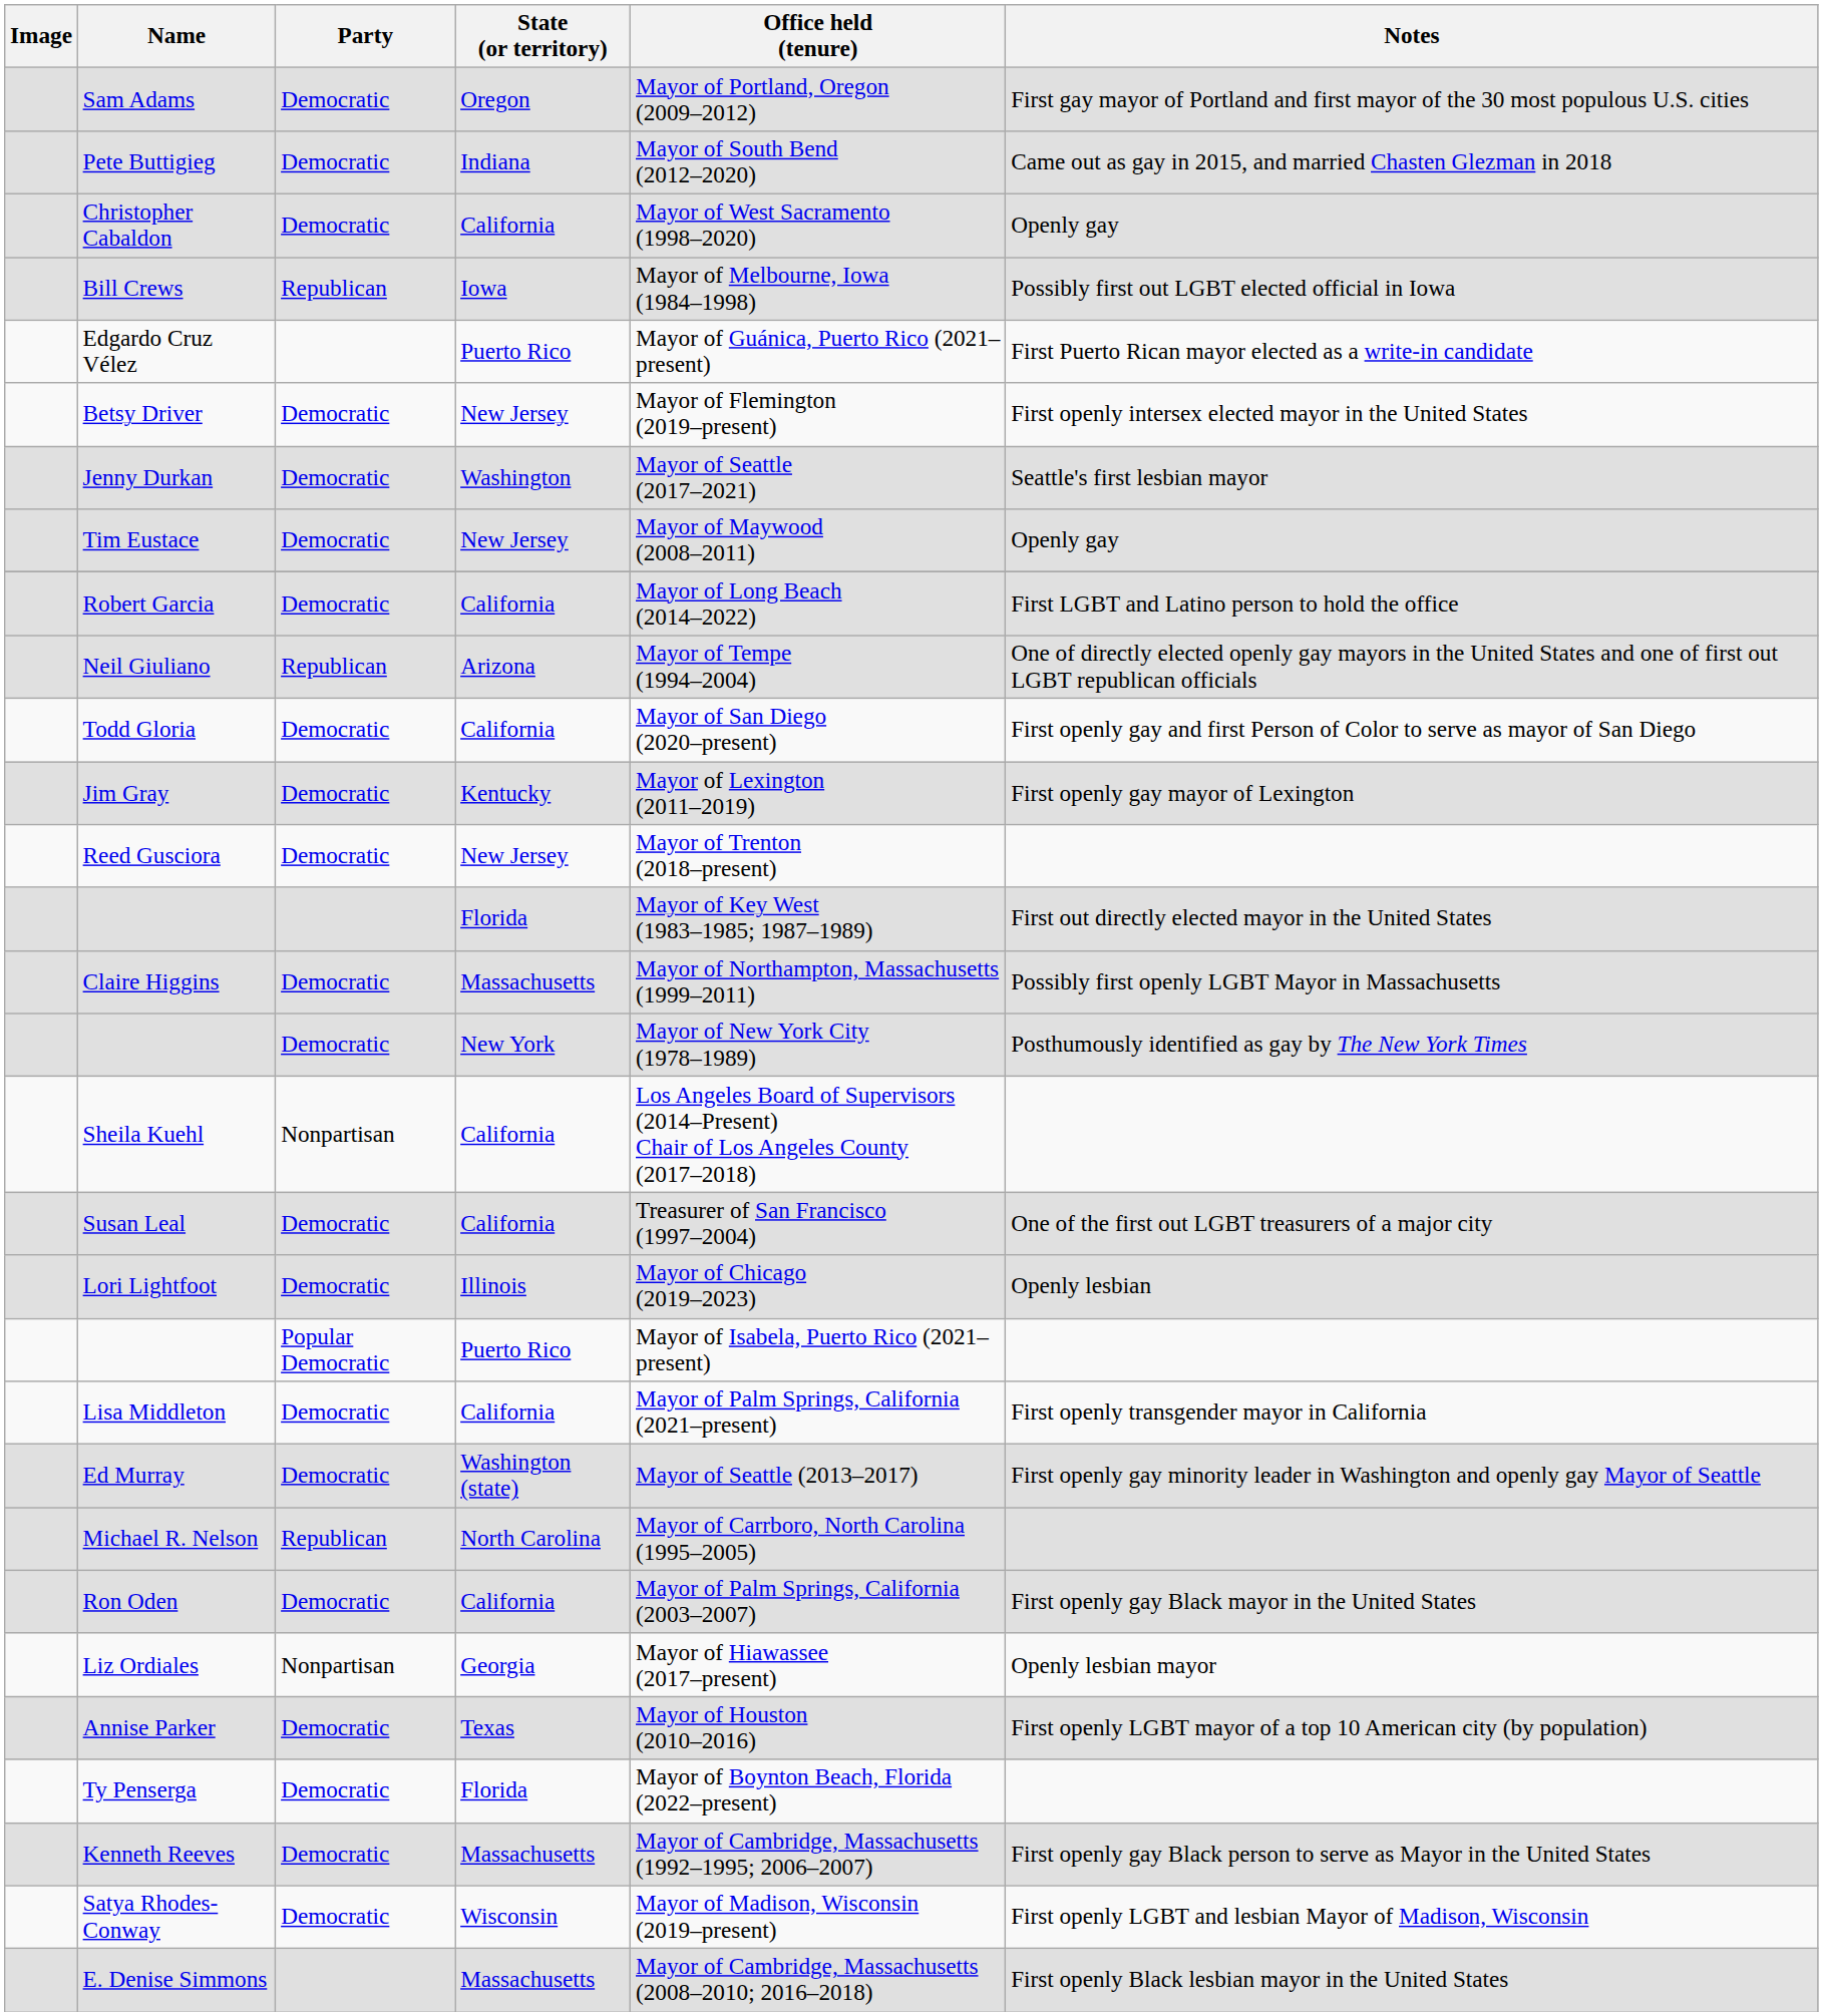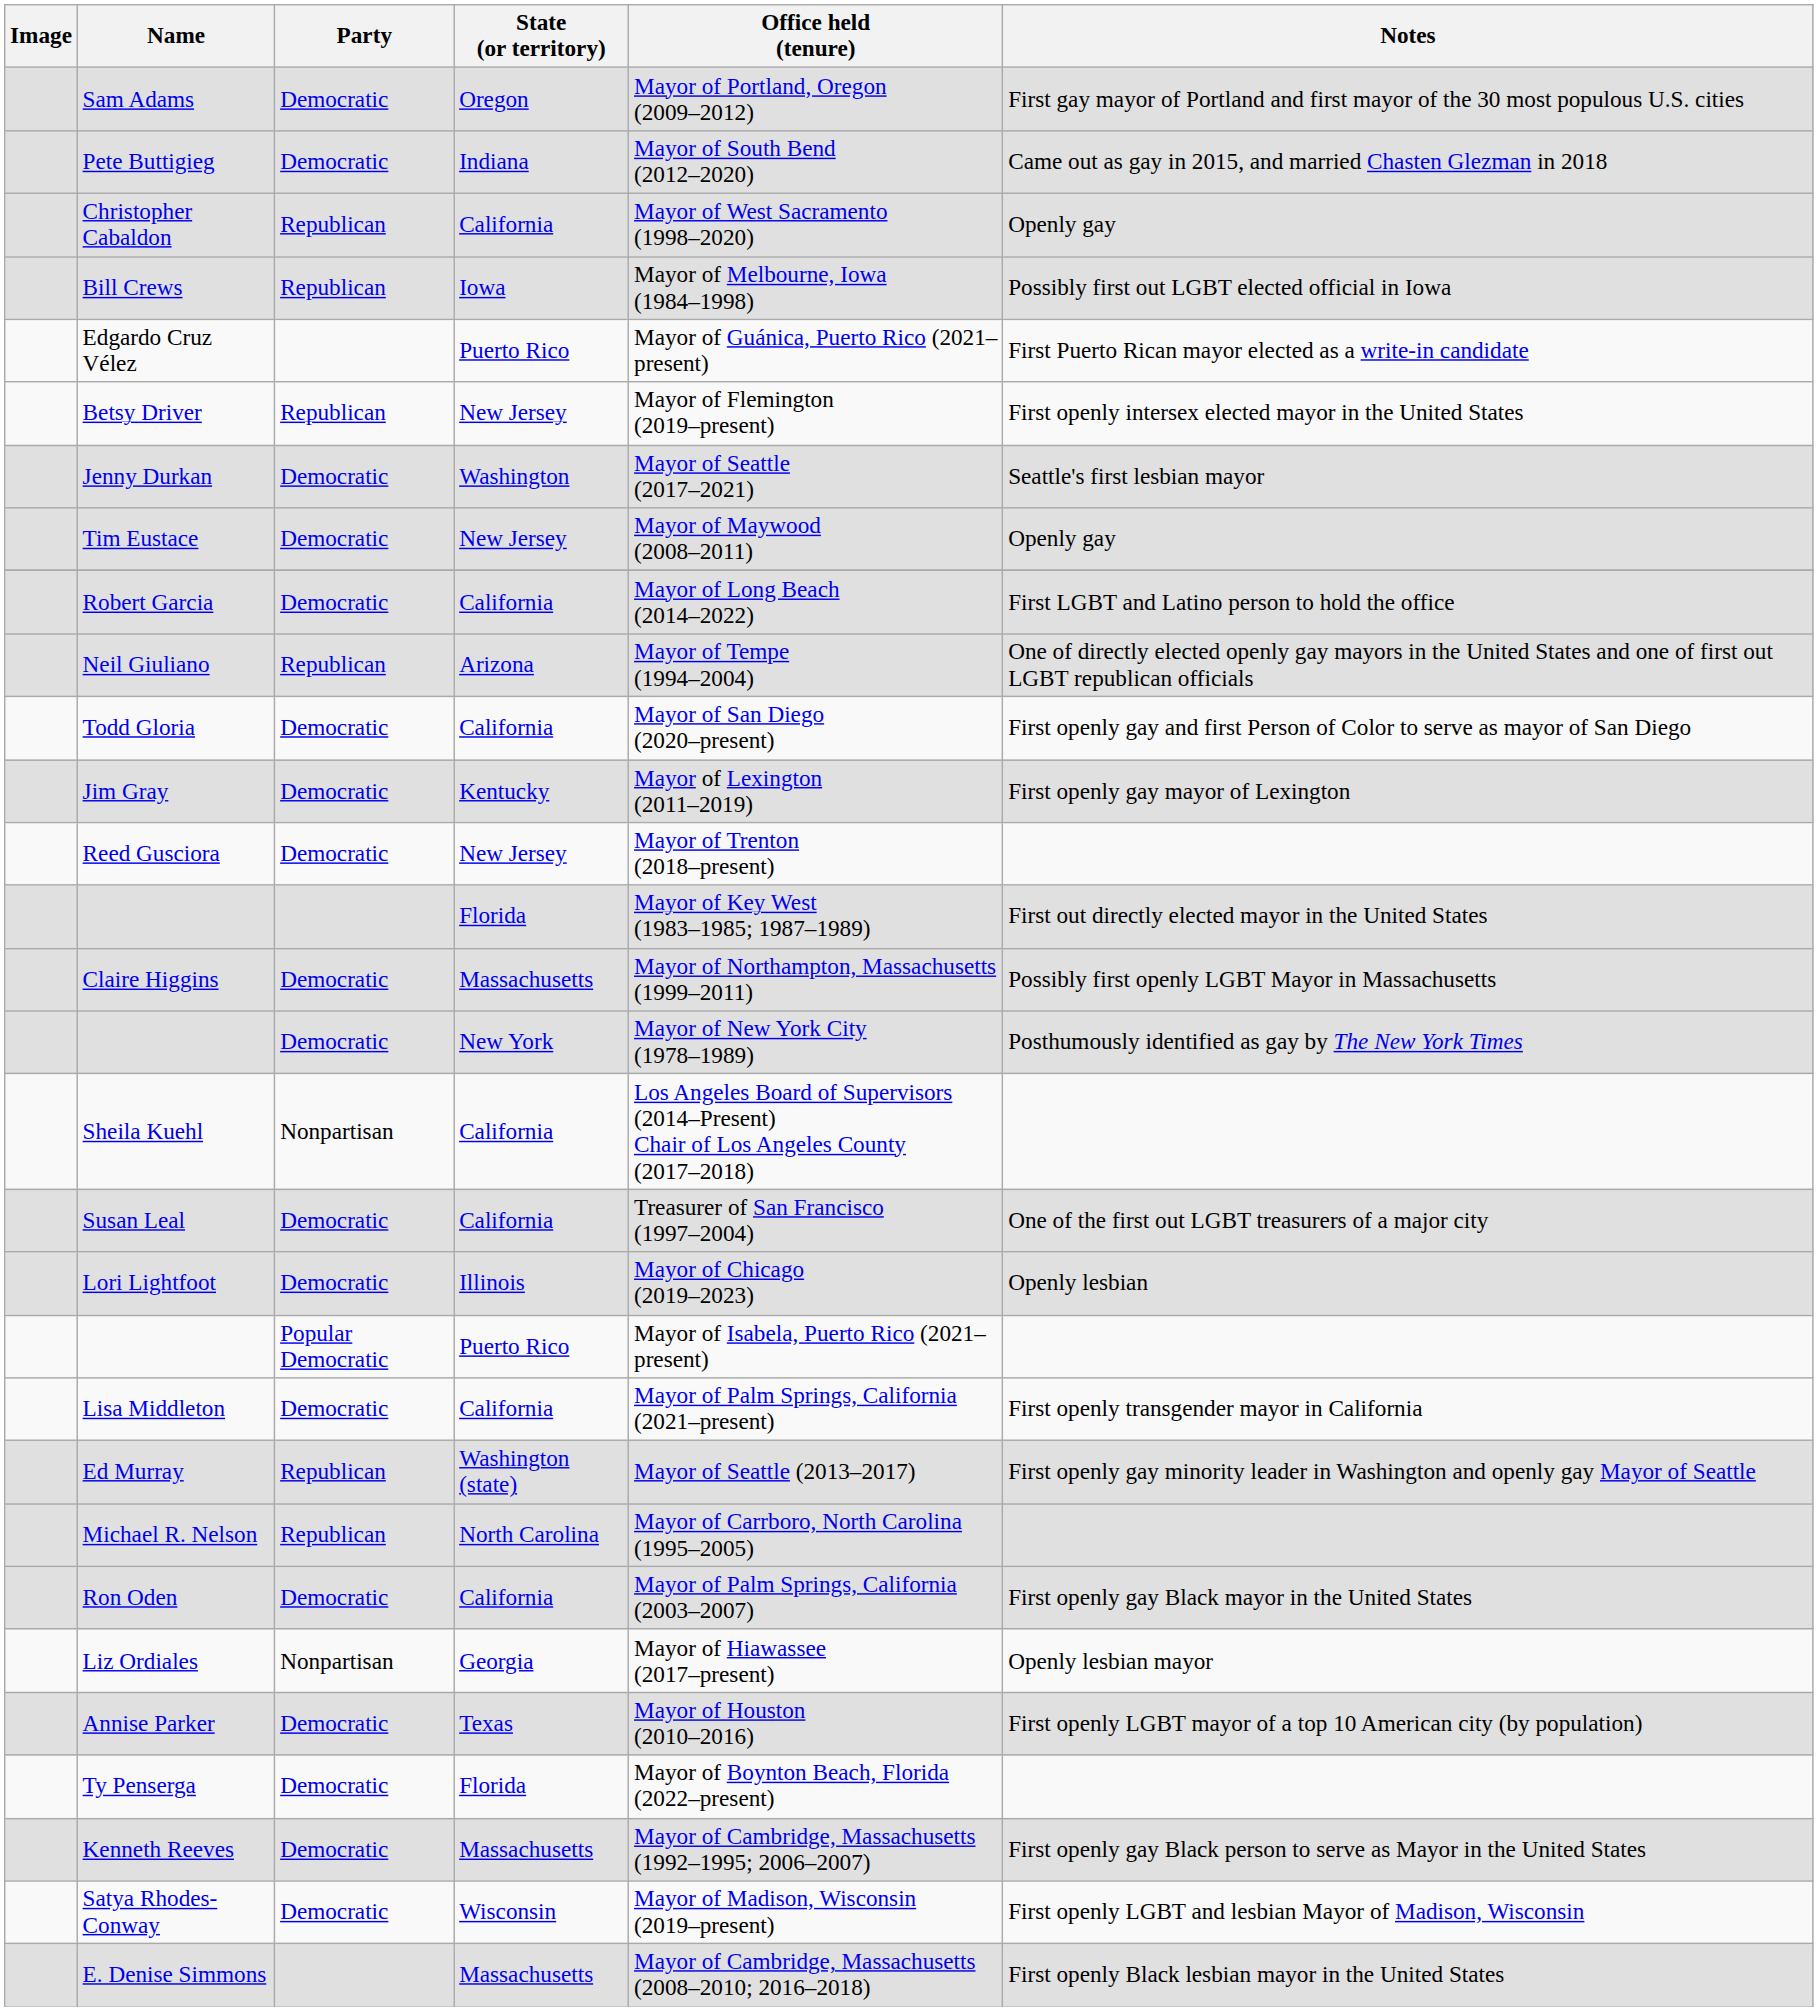 <table class="wikitable sortable">
 <tr>
 <th>Image</th>
 <th>Name</th>
 <th>Party</th>
 <th>State<br>(or territory)</th>
 <th>Office held<br>(tenure)</th>
 <th>Notes</th>
 </tr>
 <tr style="background:#e0e0e0">
 <td></td>
 <td><a href='#'>Sam Adams</a><br></td>
 <td><a href='#'>Democratic</a></td>
 <td><a href='#'>Oregon</a></td>
 <td><a href='#'>Mayor of Portland, Oregon</a><br>(2009–2012)</td>
 <td>First gay mayor of Portland and first mayor of the 30 most populous U.S. cities</td>
 </tr>
 <tr style="background:#e0e0e0">
 <td></td>
 <td><a href='#'>Pete Buttigieg</a><br></td>
 <td><a href='#'>Democratic</a></td>
 <td><a href='#'>Indiana</a></td>
 <td><a href='#'>Mayor of South Bend</a><br>(2012–2020)</td>
 <td>Came out as gay in 2015, and married <a href='#'>Chasten Glezman</a> in 2018</td>
 </tr>
 <tr style="background:#e0e0e0">
 <td></td>
 <td><a href='#'>Christopher Cabaldon</a><br></td>
-<td><a href='#'>Democratic</a></td>
+<td><a href='#'>Republican</a></td>
 <td><a href='#'>California</a></td>
 <td><a href='#'>Mayor of West Sacramento</a><br>(1998–2020)</td>
 <td>Openly gay</td>
 </tr>
 <tr style="background:#e0e0e0">
 <td></td>
 <td><a href='#'>Bill Crews</a><br></td>
 <td><a href='#'>Republican</a></td>
 <td><a href='#'>Iowa</a></td>
 <td>Mayor of <a href='#'>Melbourne, Iowa</a><br>(1984–1998)</td>
 <td>Possibly first out LGBT elected official in Iowa</td>
 </tr>
 <tr>
 <td></td>
 <td>Edgardo Cruz Vélez</td>
 <td></td>
 <td><a href='#'>Puerto Rico</a></td>
 <td>Mayor of <a href='#'>Guánica, Puerto Rico</a> (2021–present)</td>
 <td>First Puerto Rican mayor elected as a <a href='#'>write-in candidate</a></td>
 </tr>
 <tr>
 <td></td>
 <td><a href='#'>Betsy Driver</a><br></td>
-<td><a href='#'>Democratic</a></td>
+<td><a href='#'>Republican</a></td>
 <td><a href='#'>New Jersey</a></td>
 <td>Mayor of Flemington<br>(2019–present)</td>
 <td>First openly intersex elected mayor in the United States</td>
 </tr>
 <tr style="background:#e0e0e0">
 <td></td>
 <td><a href='#'>Jenny Durkan</a><br></td>
 <td><a href='#'>Democratic</a></td>
 <td><a href='#'>Washington</a></td>
 <td><a href='#'>Mayor of Seattle</a><br>(2017–2021)</td>
 <td>Seattle's first lesbian mayor</td>
 </tr>
 <tr style="background:#e0e0e0">
 <td></td>
 <td><a href='#'>Tim Eustace</a><br></td>
 <td><a href='#'>Democratic</a></td>
 <td><a href='#'>New Jersey</a></td>
 <td><a href='#'>Mayor of Maywood</a><br>(2008–2011)</td>
 <td>Openly gay</td>
 </tr>
 <tr>
 </tr>
 <tr style="background:#e0e0e0">
 <td></td>
 <td><a href='#'>Robert Garcia</a><br></td>
 <td><a href='#'>Democratic</a></td>
 <td><a href='#'>California</a></td>
 <td><a href='#'>Mayor of Long Beach</a><br>(2014–2022)</td>
 <td>First LGBT and Latino person to hold the office</td>
 </tr>
 <tr style="background:#e0e0e0">
 <td></td>
 <td><a href='#'>Neil Giuliano</a><br></td>
 <td><a href='#'>Republican</a></td>
 <td><a href='#'>Arizona</a></td>
 <td><a href='#'>Mayor of Tempe</a><br>(1994–2004)</td>
 <td>One of directly elected openly gay mayors in the United States and one of first out LGBT republican officials</td>
 </tr>
 <tr>
 <td></td>
 <td><a href='#'>Todd Gloria</a><br></td>
 <td><a href='#'>Democratic</a></td>
 <td><a href='#'>California</a></td>
 <td><a href='#'>Mayor of San Diego</a><br>(2020–present)</td>
 <td>First openly gay and first Person of Color to serve as mayor of San Diego</td>
 </tr>
 <tr style="background:#e0e0e0">
 <td></td>
 <td><a href='#'>Jim Gray</a><br></td>
 <td><a href='#'>Democratic</a></td>
 <td><a href='#'>Kentucky</a></td>
 <td><a href='#'>Mayor</a> of <a href='#'>Lexington</a><br>(2011–2019)</td>
 <td>First openly gay mayor of Lexington</td>
 </tr>
 <tr>
 <td></td>
 <td><a href='#'>Reed Gusciora</a><br></td>
 <td><a href='#'>Democratic</a></td>
 <td><a href='#'>New Jersey</a></td>
 <td><a href='#'>Mayor of Trenton</a><br>(2018–present)</td>
 <td></td>
 </tr>
 <tr style="background:#e0e0e0">
 <td></td>
 <td><br></td>
 <td></td>
 <td><a href='#'>Florida</a></td>
 <td><a href='#'>Mayor of Key West</a><br>(1983–1985; 1987–1989)</td>
 <td>First out directly elected mayor in the United States</td>
 </tr>
 <tr style="background:#e0e0e0">
 <td></td>
 <td><a href='#'>Claire Higgins</a></td>
 <td><a href='#'>Democratic</a></td>
 <td><a href='#'>Massachusetts</a></td>
 <td><a href='#'>Mayor of Northampton, Massachusetts</a><br>(1999–2011)</td>
 <td>Possibly first openly LGBT Mayor in Massachusetts</td>
 </tr>
 <tr style="background:#e0e0e0">
 <td></td>
 <td><br></td>
 <td><a href='#'>Democratic</a></td>
 <td><a href='#'>New York</a></td>
 <td><a href='#'>Mayor of New York City</a><br>(1978–1989)</td>
 <td>Posthumously identified as gay by <em><a href='#'>The New York Times</a></em></td>
 </tr>
 <tr>
 <td></td>
 <td><a href='#'>Sheila Kuehl</a><br></td>
 <td>Nonpartisan</td>
 <td><a href='#'>California</a></td>
 <td><a href='#'>Los Angeles Board of Supervisors</a><br>(2014–Present)<br><a href='#'>Chair of Los Angeles County</a><br>(2017–2018)</td>
 <td></td>
 </tr>
 <tr style="background:#e0e0e0">
 <td></td>
 <td><a href='#'>Susan Leal</a><br></td>
 <td><a href='#'>Democratic</a></td>
 <td><a href='#'>California</a></td>
 <td>Treasurer of <a href='#'>San Francisco</a><br>(1997–2004)</td>
 <td>One of the first out LGBT treasurers of a major city</td>
 </tr>
 <tr style="background:#e0e0e0">
 <td></td>
 <td><a href='#'>Lori Lightfoot</a><br></td>
 <td><a href='#'>Democratic</a></td>
 <td><a href='#'>Illinois</a></td>
 <td><a href='#'>Mayor of Chicago</a><br>(2019–2023)</td>
 <td>Openly lesbian</td>
 </tr>
 <tr>
 <td></td>
 <td></td>
 <td><a href='#'>Popular Democratic</a></td>
 <td><a href='#'>Puerto Rico</a></td>
 <td>Mayor of <a href='#'>Isabela, Puerto Rico</a> (2021–present)</td>
 <td></td>
 </tr>
 <tr>
 <td></td>
 <td><a href='#'>Lisa Middleton</a><br></td>
 <td><a href='#'>Democratic</a></td>
 <td><a href='#'>California</a></td>
 <td><a href='#'>Mayor of Palm Springs, California</a><br>(2021–present)</td>
 <td>First openly transgender mayor in California</td>
 </tr>
 <tr style="background:#e0e0e0">
 <td></td>
 <td><a href='#'>Ed Murray</a><br></td>
-<td><a href='#'>Democratic</a></td>
+<td><a href='#'>Republican</a></td>
 <td><a href='#'>Washington (state)</a></td>
 <td><a href='#'>Mayor of Seattle</a> (2013–2017)</td>
 <td>First openly gay minority leader in Washington and openly gay <a href='#'>Mayor of Seattle</a></td>
 </tr>
 <tr style="background:#e0e0e0">
 <td></td>
 <td><a href='#'>Michael R. Nelson</a></td>
 <td><a href='#'>Republican</a></td>
 <td><a href='#'>North Carolina</a></td>
 <td><a href='#'>Mayor of Carrboro, North Carolina</a><br>(1995–2005)</td>
 <td></td>
 </tr>
 <tr style="background:#e0e0e0">
 <td></td>
 <td><a href='#'>Ron Oden</a><br></td>
 <td><a href='#'>Democratic</a></td>
 <td><a href='#'>California</a></td>
 <td><a href='#'>Mayor of Palm Springs, California</a><br>(2003–2007)</td>
 <td>First openly gay Black mayor in the United States</td>
 </tr>
 <tr>
 <td></td>
 <td><a href='#'>Liz Ordiales</a><br></td>
 <td>Nonpartisan</td>
 <td><a href='#'>Georgia</a></td>
 <td>Mayor of <a href='#'>Hiawassee</a><br>(2017–present)</td>
 <td>Openly lesbian mayor</td>
 </tr>
 <tr style="background:#e0e0e0">
 <td></td>
 <td><a href='#'>Annise Parker</a><br></td>
 <td><a href='#'>Democratic</a></td>
 <td><a href='#'>Texas</a></td>
 <td><a href='#'>Mayor of Houston</a><br>(2010–2016)</td>
 <td>First openly LGBT mayor of a top 10 American city (by population)</td>
 </tr>
 <tr>
 <td></td>
 <td><a href='#'>Ty Penserga</a></td>
 <td><a href='#'>Democratic</a></td>
 <td><a href='#'>Florida</a></td>
 <td>Mayor of <a href='#'>Boynton Beach, Florida</a><br>(2022–present)</td>
 <td></td>
 </tr>
 <tr style="background:#e0e0e0">
 <td></td>
 <td><a href='#'>Kenneth Reeves</a><br></td>
 <td><a href='#'>Democratic</a></td>
 <td><a href='#'>Massachusetts</a></td>
 <td><a href='#'>Mayor of Cambridge, Massachusetts</a><br>(1992–1995; 2006–2007)</td>
 <td>First openly gay Black person to serve as Mayor in the United States</td>
 </tr>
 <tr>
 <td></td>
 <td><a href='#'>Satya Rhodes-Conway</a><br></td>
 <td><a href='#'>Democratic</a></td>
 <td><a href='#'>Wisconsin</a></td>
 <td><a href='#'>Mayor of Madison, Wisconsin</a><br>(2019–present)</td>
 <td>First openly LGBT and lesbian Mayor of <a href='#'>Madison, Wisconsin</a></td>
 </tr>
 <tr style="background:#e0e0e0">
 <td></td>
 <td><a href='#'>E. Denise Simmons</a><br></td>
 <td></td>
 <td><a href='#'>Massachusetts</a></td>
 <td><a href='#'>Mayor of Cambridge, Massachusetts</a><br>(2008–2010; 2016–2018)</td>
 <td>First openly Black lesbian mayor in the United States</td>
 </tr>
 </table>
